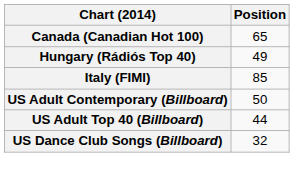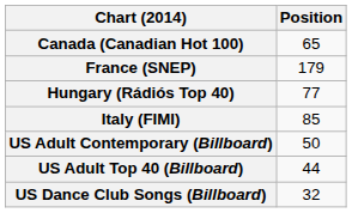 <table class="wikitable sortable plainrowheaders" style="text-align:center">
 <tr>
 <th scope="col">Chart (2014)</th>
 <th scope="col">Position</th>
 </tr>
 <tr>
 <th scope="row">Canada (Canadian Hot 100)</th>
 <td>65</td>
 </tr>
 <tr>
+<th scope="row">France (SNEP)</th>
+<td>179</td>
+</tr>
+<tr>
 <th scope="row">Hungary (Rádiós Top 40)</th>
-<td>49</td>
+<td>77</td>
 </tr>
 <tr>
 <th scope="row">Italy (FIMI)</th>
 <td>85</td>
 </tr>
 <tr>
 <th scope="row">US Adult Contemporary (<em>Billboard</em>)</th>
 <td>50</td>
 </tr>
 <tr>
 <th scope="row">US Adult Top 40 (<em>Billboard</em>)</th>
 <td>44</td>
 </tr>
 <tr>
 <th scope="row">US Dance Club Songs (<em>Billboard</em>)</th>
 <td>32</td>
 </tr>
 </table>
